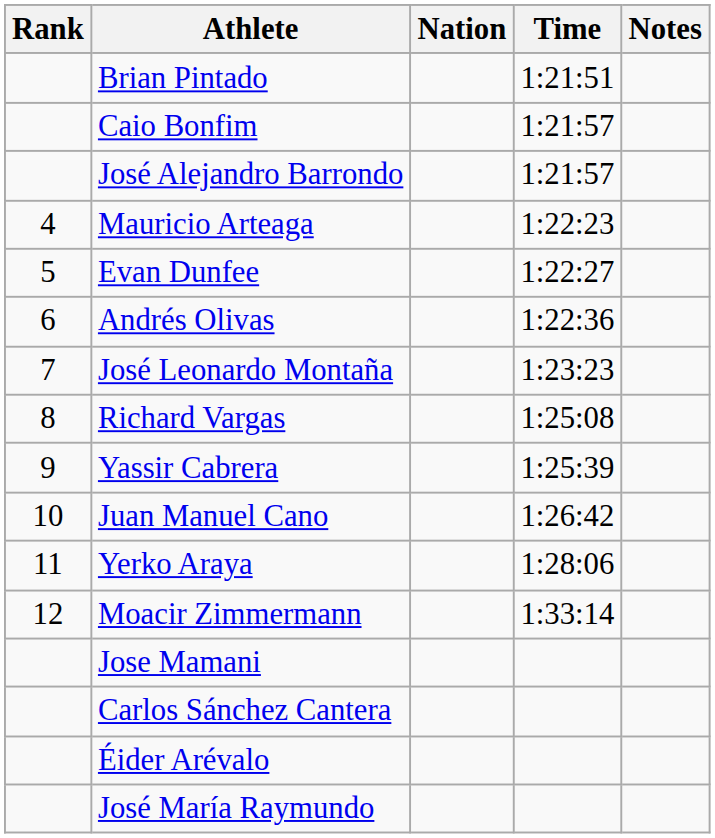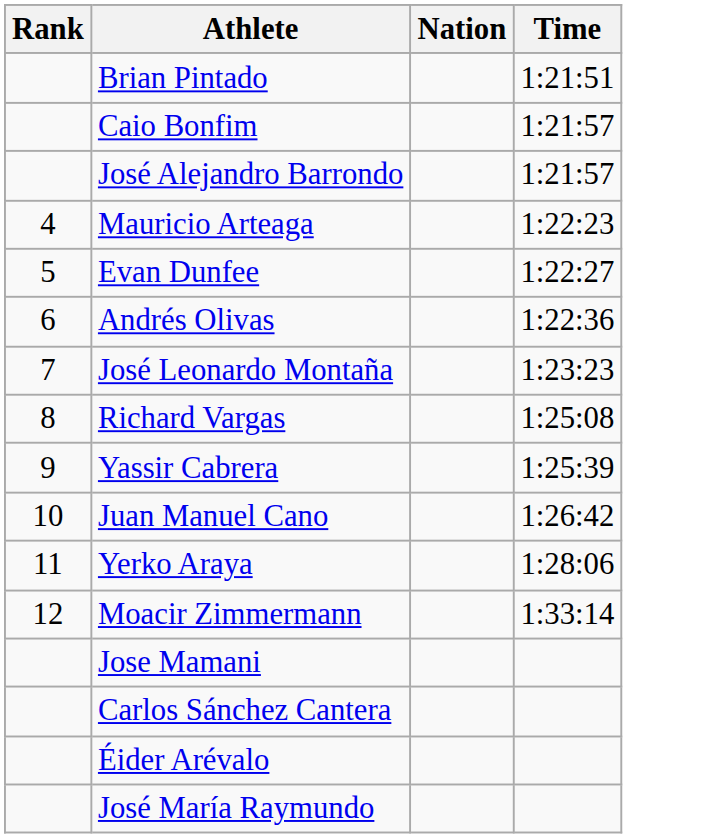 <table class="wikitable sortable" style="text-align:center">
 <tr>
 <th>Rank</th>
 <th>Athlete</th>
 <th>Nation</th>
 <th>Time</th>
-<th>Notes</th>
 </tr>
 <tr>
 <td></td>
 <td align=left><a href='#'>Brian Pintado</a></td>
 <td align=left></td>
 <td>1:21:51</td>
-<td></td>
 </tr>
 <tr>
 <td></td>
 <td align=left><a href='#'>Caio Bonfim</a></td>
 <td align=left></td>
 <td>1:21:57</td>
-<td></td>
 </tr>
 <tr>
 <td></td>
 <td align=left><a href='#'>José Alejandro Barrondo</a></td>
 <td align=left></td>
 <td>1:21:57</td>
-<td></td>
 </tr>
 <tr>
 <td>4</td>
 <td align=left><a href='#'>Mauricio Arteaga</a></td>
 <td align=left></td>
 <td>1:22:23</td>
-<td><strong></strong></td>
 </tr>
 <tr>
 <td>5</td>
 <td align=left><a href='#'>Evan Dunfee</a></td>
 <td align=left></td>
 <td>1:22:27</td>
-<td></td>
 </tr>
 <tr>
 <td>6</td>
 <td align=left><a href='#'>Andrés Olivas</a></td>
 <td align=left></td>
 <td>1:22:36</td>
-<td><strong></strong></td>
 </tr>
 <tr>
 <td>7</td>
 <td align=left><a href='#'>José Leonardo Montaña</a></td>
 <td align=left></td>
 <td>1:23:23</td>
-<td></td>
 </tr>
 <tr>
 <td>8</td>
 <td align=left><a href='#'>Richard Vargas</a></td>
 <td align=left></td>
 <td>1:25:08</td>
-<td></td>
 </tr>
 <tr>
 <td>9</td>
 <td align=left><a href='#'>Yassir Cabrera</a></td>
 <td align=left></td>
 <td>1:25:39</td>
-<td></td>
 </tr>
 <tr>
 <td>10</td>
 <td align=left><a href='#'>Juan Manuel Cano</a></td>
 <td align=left></td>
 <td>1:26:42</td>
-<td></td>
 </tr>
 <tr>
 <td>11</td>
 <td align=left><a href='#'>Yerko Araya</a></td>
 <td align=left></td>
 <td>1:28:06</td>
-<td></td>
 </tr>
 <tr>
 <td>12</td>
 <td align=left><a href='#'>Moacir Zimmermann</a></td>
 <td align=left></td>
 <td>1:33:14</td>
-<td></td>
 </tr>
 <tr>
 <td></td>
 <td align=left><a href='#'>Jose Mamani</a></td>
 <td align=left></td>
-<td></td>
 <td></td>
 </tr>
 <tr>
 <td></td>
 <td align=left><a href='#'>Carlos Sánchez Cantera</a></td>
 <td align=left></td>
 <td></td>
-<td></td>
 </tr>
 <tr>
 <td></td>
 <td align=left><a href='#'>Éider Arévalo</a></td>
 <td align=left></td>
-<td></td>
 <td></td>
 </tr>
 <tr>
 <td></td>
 <td align=left><a href='#'>José María Raymundo</a></td>
 <td align=left></td>
 <td></td>
-<td></td>
 </tr>
 </table>
